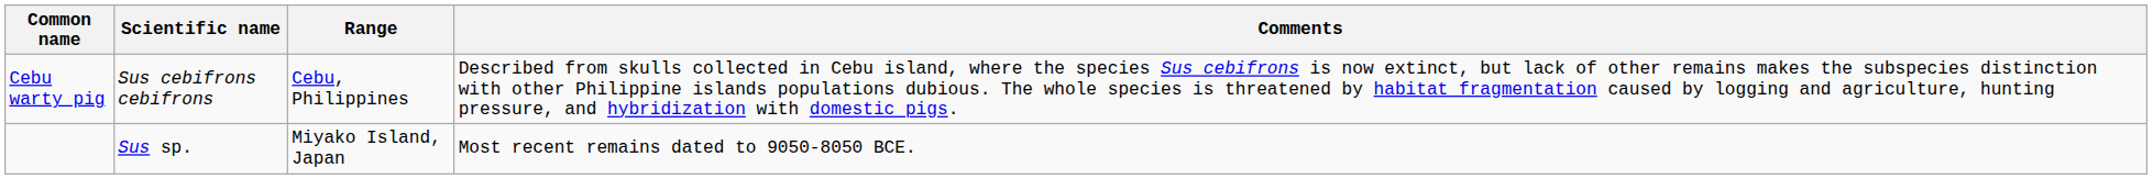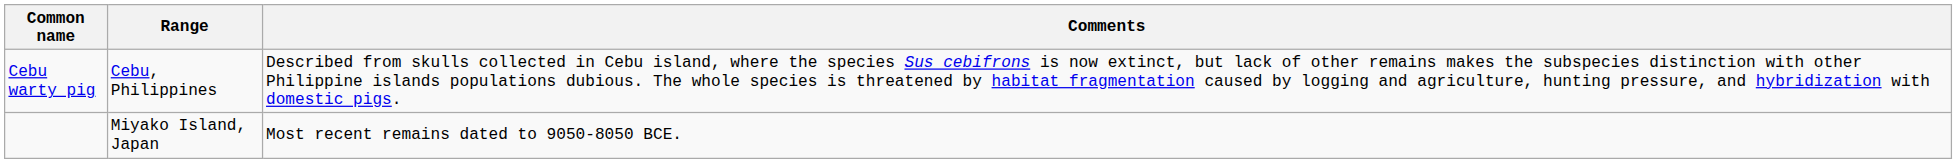 <table class="wikitable">
 <tr>
 <th>Common name</th>
-<th>Scientific name</th>
 <th>Range</th>
 <th class="unsortable">Comments</th>
 </tr>
 <tr>
 <td><a href='#'>Cebu warty pig</a></td>
-<td><em>Sus cebifrons cebifrons</em></td>
 <td><a href='#'>Cebu</a>, Philippines</td>
 <td>Described from skulls collected in Cebu island, where the species <em><a href='#'>Sus cebifrons</a></em> is now extinct, but lack of other remains makes the subspecies distinction with other Philippine islands populations dubious. The whole species is threatened by <a href='#'>habitat fragmentation</a> caused by logging and agriculture, hunting pressure, and <a href='#'>hybridization</a> with <a href='#'>domestic pigs</a>.</td>
 </tr>
 <tr>
 <td></td>
-<td><em><a href='#'>Sus</a></em> sp.</td>
 <td>Miyako Island, Japan</td>
 <td>Most recent remains dated to 9050-8050 BCE.</td>
 </tr>
 </table>
